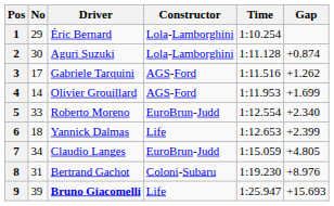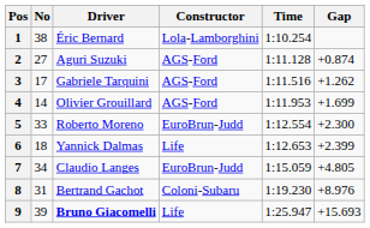 <table class="wikitable sortable" style="font-size: 95%;">
 <tr>
 <th>Pos</th>
 <th>No</th>
 <th>Driver</th>
 <th>Constructor</th>
 <th>Time</th>
 <th>Gap</th>
 </tr>
 <tr>
 <th>1</th>
-<td>29</td>
+<td>38</td>
 <td> <a href='#'>Éric Bernard</a></td>
 <td><a href='#'>Lola</a>-<a href='#'>Lamborghini</a></td>
 <td>1:10.254</td>
 <td></td>
 </tr>
 <tr>
 <th>2</th>
-<td>30</td>
+<td>27</td>
 <td> <a href='#'>Aguri Suzuki</a></td>
-<td><a href='#'>Lola</a>-<a href='#'>Lamborghini</a></td>
+<td><a href='#'>AGS</a>-<a href='#'>Ford</a></td>
 <td>1:11.128</td>
 <td>+0.874</td>
 </tr>
 <tr>
 <th>3</th>
 <td>17</td>
 <td> <a href='#'>Gabriele Tarquini</a></td>
 <td><a href='#'>AGS</a>-<a href='#'>Ford</a></td>
 <td>1:11.516</td>
 <td>+1.262</td>
 </tr>
 <tr>
 <th>4</th>
 <td>14</td>
 <td> <a href='#'>Olivier Grouillard</a></td>
 <td><a href='#'>AGS</a>-<a href='#'>Ford</a></td>
 <td>1:11.953</td>
 <td>+1.699</td>
 </tr>
 <tr>
 <th>5</th>
 <td>33</td>
 <td> <a href='#'>Roberto Moreno</a></td>
 <td><a href='#'>EuroBrun</a>-<a href='#'>Judd</a></td>
 <td>1:12.554</td>
-<td>+2.340</td>
+<td>+2.300</td>
 </tr>
 <tr>
 <th>6</th>
 <td>18</td>
 <td> <a href='#'>Yannick Dalmas</a></td>
 <td><a href='#'>Life</a></td>
 <td>1:12.653</td>
 <td>+2.399</td>
 </tr>
 <tr>
 <th>7</th>
 <td>34</td>
 <td> <a href='#'>Claudio Langes</a></td>
 <td><a href='#'>EuroBrun</a>-<a href='#'>Judd</a></td>
 <td>1:15.059</td>
 <td>+4.805</td>
 </tr>
 <tr>
 <th>8</th>
 <td>31</td>
 <td> <a href='#'>Bertrand Gachot</a></td>
 <td><a href='#'>Coloni</a>-<a href='#'>Subaru</a></td>
 <td>1:19.230</td>
 <td>+8.976</td>
 </tr>
 <tr>
 <th>9</th>
 <td>39</td>
 <td><strong> <a href='#'>Bruno Giacomelli</a></strong></td>
 <td><a href='#'>Life</a></td>
 <td>1:25.947</td>
 <td>+15.693</td>
 </tr>
 </table>
